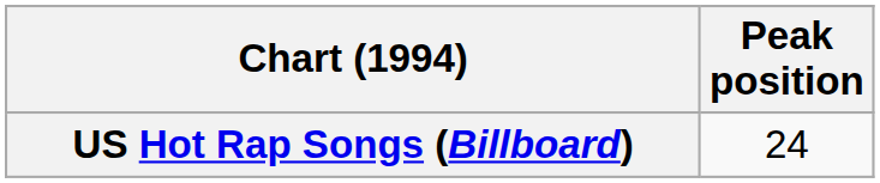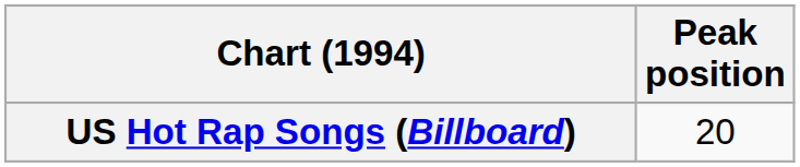 <table class="wikitable sortable plainrowheaders">
 <tr>
 <th scope="col" style="width:17em;">Chart (1994)</th>
 <th scope="col">Peak<br>position</th>
 </tr>
 <tr>
 <th scope="row">US <a href='#'>Hot Rap Songs</a> (<em><a href='#'>Billboard</a></em>)</th>
-<td style="text-align:center;">24</td>
+<td style="text-align:center;">20</td>
 </tr>
 </table>
